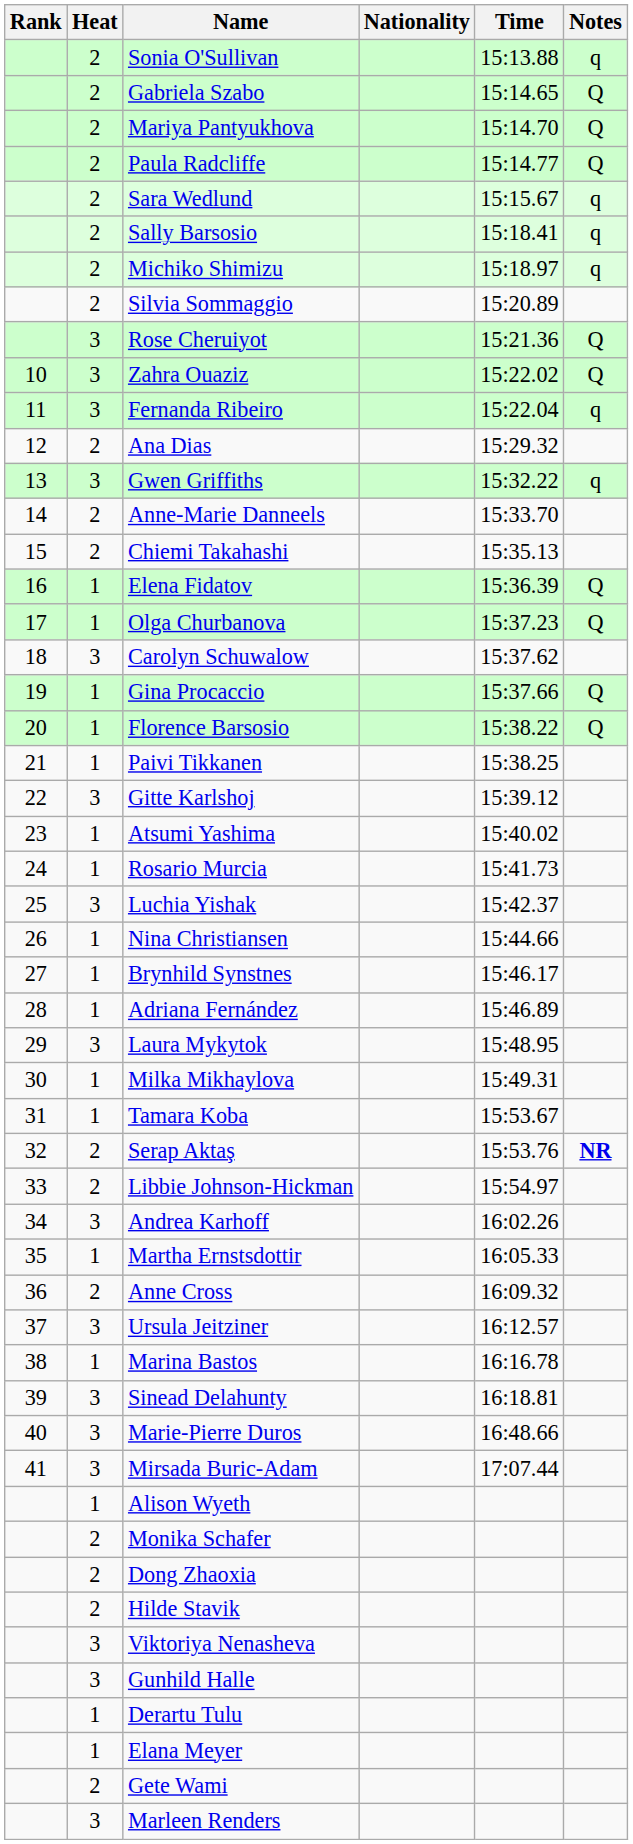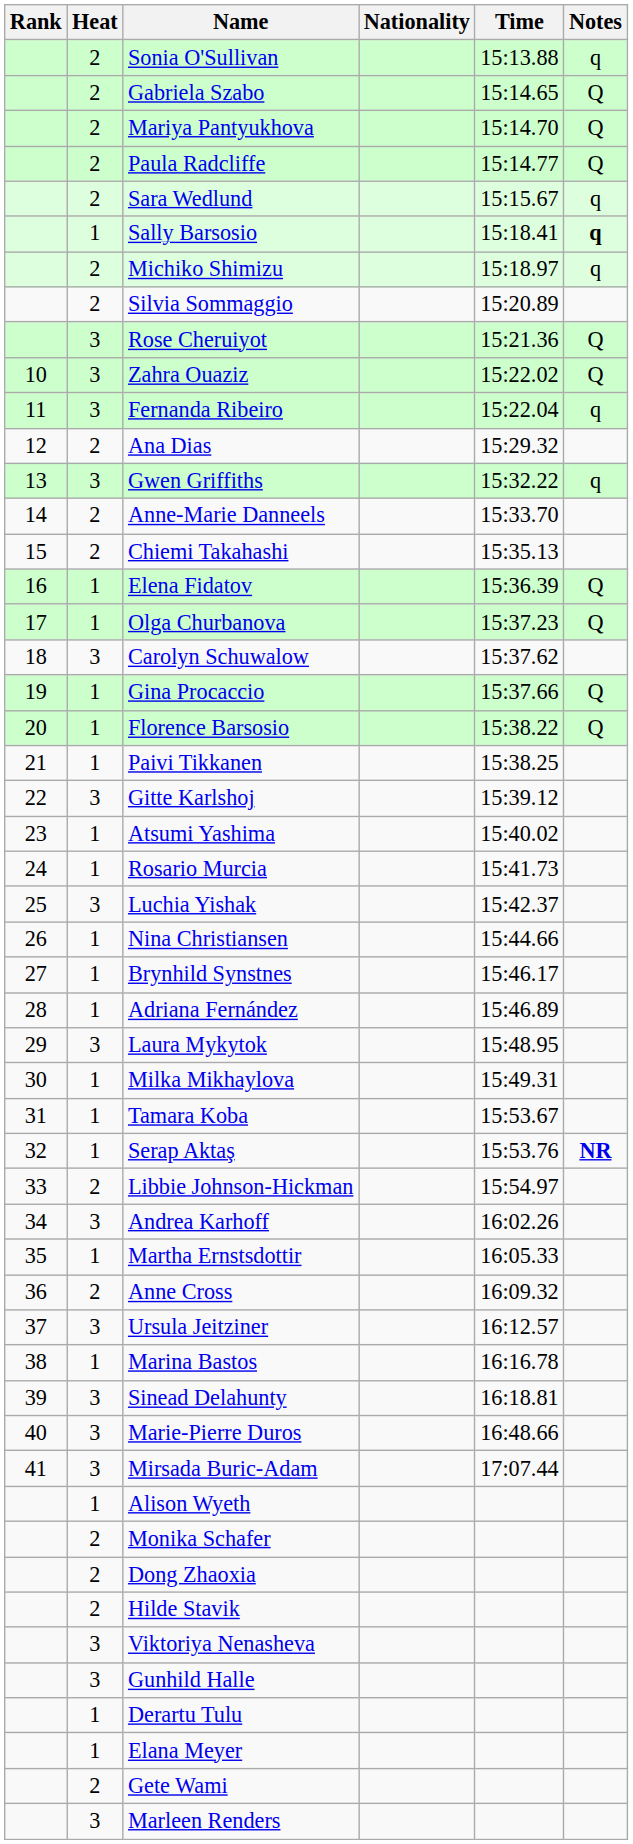 <table class="wikitable sortable" style="text-align:center">
 <tr>
 <th>Rank</th>
 <th>Heat</th>
 <th>Name</th>
 <th>Nationality</th>
 <th>Time</th>
 <th>Notes</th>
 </tr>
 <tr bgcolor=ccffcc>
 <td></td>
 <td>2</td>
 <td align=left><a href='#'>Sonia O'Sullivan</a></td>
 <td align=left></td>
 <td>15:13.88</td>
 <td>q</td>
 </tr>
 <tr bgcolor=ccffcc>
 <td></td>
 <td>2</td>
 <td align=left><a href='#'>Gabriela Szabo</a></td>
 <td align=left></td>
 <td>15:14.65</td>
 <td>Q</td>
 </tr>
 <tr bgcolor=ccffcc>
 <td></td>
 <td>2</td>
 <td align=left><a href='#'>Mariya Pantyukhova</a></td>
 <td align=left></td>
 <td>15:14.70</td>
 <td>Q</td>
 </tr>
 <tr bgcolor=ccffcc>
 <td></td>
 <td>2</td>
 <td align=left><a href='#'>Paula Radcliffe</a></td>
 <td align=left></td>
 <td>15:14.77</td>
 <td>Q</td>
 </tr>
 <tr bgcolor=ddffdd>
 <td></td>
 <td>2</td>
 <td align=left><a href='#'>Sara Wedlund</a></td>
 <td align=left></td>
 <td>15:15.67</td>
 <td>q</td>
 </tr>
 <tr bgcolor=ddffdd>
 <td></td>
-<td>2</td>
+<td>1</td>
 <td align=left><a href='#'>Sally Barsosio</a></td>
 <td align=left></td>
 <td>15:18.41</td>
-<td>q</td>
+<td><strong>q</strong></td>
 </tr>
 <tr bgcolor=ddffdd>
 <td></td>
 <td>2</td>
 <td align=left><a href='#'>Michiko Shimizu</a></td>
 <td align=left></td>
 <td>15:18.97</td>
 <td>q</td>
 </tr>
 <tr>
 <td></td>
 <td>2</td>
 <td align=left><a href='#'>Silvia Sommaggio</a></td>
 <td align=left></td>
 <td>15:20.89</td>
 <td></td>
 </tr>
 <tr bgcolor=ccffcc>
 <td></td>
 <td>3</td>
 <td align=left><a href='#'>Rose Cheruiyot</a></td>
 <td align=left></td>
 <td>15:21.36</td>
 <td>Q</td>
 </tr>
 <tr bgcolor=ccffcc>
 <td>10</td>
 <td>3</td>
 <td align=left><a href='#'>Zahra Ouaziz</a></td>
 <td align=left></td>
 <td>15:22.02</td>
 <td>Q</td>
 </tr>
 <tr bgcolor=ccffcc>
 <td>11</td>
 <td>3</td>
 <td align=left><a href='#'>Fernanda Ribeiro</a></td>
 <td align=left></td>
 <td>15:22.04</td>
 <td>q</td>
 </tr>
 <tr>
 <td>12</td>
 <td>2</td>
 <td align=left><a href='#'>Ana Dias</a></td>
 <td align=left></td>
 <td>15:29.32</td>
 <td></td>
 </tr>
 <tr bgcolor=ccffcc>
 <td>13</td>
 <td>3</td>
 <td align=left><a href='#'>Gwen Griffiths</a></td>
 <td align=left></td>
 <td>15:32.22</td>
 <td>q</td>
 </tr>
 <tr>
 <td>14</td>
 <td>2</td>
 <td align=left><a href='#'>Anne-Marie Danneels</a></td>
 <td align=left></td>
 <td>15:33.70</td>
 <td></td>
 </tr>
 <tr>
 <td>15</td>
 <td>2</td>
 <td align=left><a href='#'>Chiemi Takahashi</a></td>
 <td align=left></td>
 <td>15:35.13</td>
 <td></td>
 </tr>
 <tr bgcolor=ccffcc>
 <td>16</td>
 <td>1</td>
 <td align=left><a href='#'>Elena Fidatov</a></td>
 <td align=left></td>
 <td>15:36.39</td>
 <td>Q</td>
 </tr>
 <tr bgcolor=ccffcc>
 <td>17</td>
 <td>1</td>
 <td align=left><a href='#'>Olga Churbanova</a></td>
 <td align=left></td>
 <td>15:37.23</td>
 <td>Q</td>
 </tr>
 <tr>
 <td>18</td>
 <td>3</td>
 <td align=left><a href='#'>Carolyn Schuwalow</a></td>
 <td align=left></td>
 <td>15:37.62</td>
 <td></td>
 </tr>
 <tr bgcolor=ccffcc>
 <td>19</td>
 <td>1</td>
 <td align=left><a href='#'>Gina Procaccio</a></td>
 <td align=left></td>
 <td>15:37.66</td>
 <td>Q</td>
 </tr>
 <tr bgcolor=ccffcc>
 <td>20</td>
 <td>1</td>
 <td align=left><a href='#'>Florence Barsosio</a></td>
 <td align=left></td>
 <td>15:38.22</td>
 <td>Q</td>
 </tr>
 <tr>
 <td>21</td>
 <td>1</td>
 <td align=left><a href='#'>Paivi Tikkanen</a></td>
 <td align=left></td>
 <td>15:38.25</td>
 <td></td>
 </tr>
 <tr>
 <td>22</td>
 <td>3</td>
 <td align=left><a href='#'>Gitte Karlshoj</a></td>
 <td align=left></td>
 <td>15:39.12</td>
 <td></td>
 </tr>
 <tr>
 <td>23</td>
 <td>1</td>
 <td align=left><a href='#'>Atsumi Yashima</a></td>
 <td align=left></td>
 <td>15:40.02</td>
 <td></td>
 </tr>
 <tr>
 <td>24</td>
 <td>1</td>
 <td align=left><a href='#'>Rosario Murcia</a></td>
 <td align=left></td>
 <td>15:41.73</td>
 <td></td>
 </tr>
 <tr>
 <td>25</td>
 <td>3</td>
 <td align=left><a href='#'>Luchia Yishak</a></td>
 <td align=left></td>
 <td>15:42.37</td>
 <td></td>
 </tr>
 <tr>
 <td>26</td>
 <td>1</td>
 <td align=left><a href='#'>Nina Christiansen</a></td>
 <td align=left></td>
 <td>15:44.66</td>
 <td></td>
 </tr>
 <tr>
 <td>27</td>
 <td>1</td>
 <td align=left><a href='#'>Brynhild Synstnes</a></td>
 <td align=left></td>
 <td>15:46.17</td>
 <td></td>
 </tr>
 <tr>
 <td>28</td>
 <td>1</td>
 <td align=left><a href='#'>Adriana Fernández</a></td>
 <td align=left></td>
 <td>15:46.89</td>
 <td></td>
 </tr>
 <tr>
 <td>29</td>
 <td>3</td>
 <td align=left><a href='#'>Laura Mykytok</a></td>
 <td align=left></td>
 <td>15:48.95</td>
 <td></td>
 </tr>
 <tr>
 <td>30</td>
 <td>1</td>
 <td align=left><a href='#'>Milka Mikhaylova</a></td>
 <td align=left></td>
 <td>15:49.31</td>
 <td></td>
 </tr>
 <tr>
 <td>31</td>
 <td>1</td>
 <td align=left><a href='#'>Tamara Koba</a></td>
 <td align=left></td>
 <td>15:53.67</td>
 <td></td>
 </tr>
 <tr>
 <td>32</td>
-<td>2</td>
+<td>1</td>
 <td align=left><a href='#'>Serap Aktaş</a></td>
 <td align=left></td>
 <td>15:53.76</td>
 <td><strong><a href='#'>NR</a></strong></td>
 </tr>
 <tr>
 <td>33</td>
 <td>2</td>
 <td align=left><a href='#'>Libbie Johnson-Hickman</a></td>
 <td align=left></td>
 <td>15:54.97</td>
 <td></td>
 </tr>
 <tr>
 <td>34</td>
 <td>3</td>
 <td align=left><a href='#'>Andrea Karhoff</a></td>
 <td align=left></td>
 <td>16:02.26</td>
 <td></td>
 </tr>
 <tr>
 <td>35</td>
 <td>1</td>
 <td align=left><a href='#'>Martha Ernstsdottir</a></td>
 <td align=left></td>
 <td>16:05.33</td>
 <td></td>
 </tr>
 <tr>
 <td>36</td>
 <td>2</td>
 <td align=left><a href='#'>Anne Cross</a></td>
 <td align=left></td>
 <td>16:09.32</td>
 <td></td>
 </tr>
 <tr>
 <td>37</td>
 <td>3</td>
 <td align=left><a href='#'>Ursula Jeitziner</a></td>
 <td align=left></td>
 <td>16:12.57</td>
 <td></td>
 </tr>
 <tr>
 <td>38</td>
 <td>1</td>
 <td align=left><a href='#'>Marina Bastos</a></td>
 <td align=left></td>
 <td>16:16.78</td>
 <td></td>
 </tr>
 <tr>
 <td>39</td>
 <td>3</td>
 <td align=left><a href='#'>Sinead Delahunty</a></td>
 <td align=left></td>
 <td>16:18.81</td>
 <td></td>
 </tr>
 <tr>
 <td>40</td>
 <td>3</td>
 <td align=left><a href='#'>Marie-Pierre Duros</a></td>
 <td align=left></td>
 <td>16:48.66</td>
 <td></td>
 </tr>
 <tr>
 <td>41</td>
 <td>3</td>
 <td align=left><a href='#'>Mirsada Buric-Adam</a></td>
 <td align=left></td>
 <td>17:07.44</td>
 <td></td>
 </tr>
 <tr>
 <td></td>
 <td>1</td>
 <td align=left><a href='#'>Alison Wyeth</a></td>
 <td align=left></td>
 <td></td>
 <td></td>
 </tr>
 <tr>
 <td></td>
 <td>2</td>
 <td align=left><a href='#'>Monika Schafer</a></td>
 <td align=left></td>
 <td></td>
 <td></td>
 </tr>
 <tr>
 <td></td>
 <td>2</td>
 <td align=left><a href='#'>Dong Zhaoxia</a></td>
 <td align=left></td>
 <td></td>
 <td></td>
 </tr>
 <tr>
 <td></td>
 <td>2</td>
 <td align=left><a href='#'>Hilde Stavik</a></td>
 <td align=left></td>
 <td></td>
 <td></td>
 </tr>
 <tr>
 <td></td>
 <td>3</td>
 <td align=left><a href='#'>Viktoriya Nenasheva</a></td>
 <td align=left></td>
 <td></td>
 <td></td>
 </tr>
 <tr>
 <td></td>
 <td>3</td>
 <td align=left><a href='#'>Gunhild Halle</a></td>
 <td align=left></td>
 <td></td>
 <td></td>
 </tr>
 <tr>
 <td></td>
 <td>1</td>
 <td align=left><a href='#'>Derartu Tulu</a></td>
 <td align=left></td>
 <td></td>
 <td></td>
 </tr>
 <tr>
 <td></td>
 <td>1</td>
 <td align=left><a href='#'>Elana Meyer</a></td>
 <td align=left></td>
 <td></td>
 <td></td>
 </tr>
 <tr>
 <td></td>
 <td>2</td>
 <td align=left><a href='#'>Gete Wami</a></td>
 <td align=left></td>
 <td></td>
 <td></td>
 </tr>
 <tr>
 <td></td>
 <td>3</td>
 <td align=left><a href='#'>Marleen Renders</a></td>
 <td align=left></td>
 <td></td>
 <td></td>
 </tr>
 </table>
